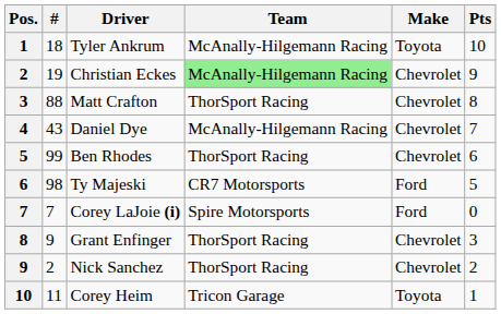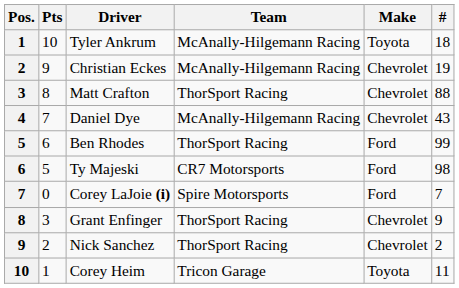 <table class="wikitable" style="font-size:95%">
 <tr>
 <th>Pos.</th>
-<th>#</th>
+<th>Pts</th>
 <th>Driver</th>
 <th>Team</th>
 <th>Make</th>
-<th>Pts</th>
+<th>#</th>
 </tr>
 <tr>
 <th>1</th>
-<td>18</td>
+<td>10</td>
 <td>Tyler Ankrum</td>
 <td>McAnally-Hilgemann Racing</td>
 <td>Toyota</td>
-<td>10</td>
+<td>18</td>
 </tr>
 <tr>
 <th>2</th>
+<td>9</td>
+<td>Christian Eckes</td>
+<td>McAnally-Hilgemann Racing</td>
+<td>Chevrolet</td>
 <td>19</td>
-<td>Christian Eckes</td>
-<td style="background: lightgreen;">McAnally-Hilgemann Racing</td>
-<td>Chevrolet</td>
-<td>9</td>
 </tr>
 <tr>
 <th>3</th>
-<td>88</td>
+<td>8</td>
 <td>Matt Crafton</td>
 <td>ThorSport Racing</td>
 <td>Chevrolet</td>
-<td>8</td>
+<td>88</td>
 </tr>
 <tr>
 <th>4</th>
-<td>43</td>
+<td>7</td>
 <td>Daniel Dye</td>
 <td>McAnally-Hilgemann Racing</td>
 <td>Chevrolet</td>
+<td>43</td>
+</tr>
+<tr>
+<th>5</th>
+<td>6</td>
+<td>Ben Rhodes</td>
+<td>ThorSport Racing</td>
+<td>Ford</td>
+<td>99</td>
+</tr>
+<tr>
+<th>6</th>
+<td>5</td>
+<td>Ty Majeski</td>
+<td>CR7 Motorsports</td>
+<td>Ford</td>
+<td>98</td>
+</tr>
+<tr>
+<th>7</th>
+<td>0</td>
+<td>Corey LaJoie <strong>(i)</strong></td>
+<td>Spire Motorsports</td>
+<td>Ford</td>
 <td>7</td>
 </tr>
 <tr>
-<th>5</th>
-<td>99</td>
-<td>Ben Rhodes</td>
-<td>ThorSport Racing</td>
-<td>Chevrolet</td>
-<td>6</td>
-</tr>
-<tr>
-<th>6</th>
-<td>98</td>
-<td>Ty Majeski</td>
-<td>CR7 Motorsports</td>
-<td>Ford</td>
-<td>5</td>
-</tr>
-<tr>
-<th>7</th>
-<td>7</td>
-<td>Corey LaJoie <strong>(i)</strong></td>
-<td>Spire Motorsports</td>
-<td>Ford</td>
-<td>0</td>
-</tr>
-<tr>
 <th>8</th>
-<td>9</td>
+<td>3</td>
 <td>Grant Enfinger</td>
 <td>ThorSport Racing</td>
 <td>Chevrolet</td>
-<td>3</td>
+<td>9</td>
 </tr>
 <tr>
 <th>9</th>
 <td>2</td>
 <td>Nick Sanchez</td>
 <td>ThorSport Racing</td>
 <td>Chevrolet</td>
 <td>2</td>
 </tr>
 <tr>
 <th>10</th>
-<td>11</td>
+<td>1</td>
 <td>Corey Heim</td>
 <td>Tricon Garage</td>
 <td>Toyota</td>
-<td>1</td>
+<td>11</td>
 </tr>
 </table>
